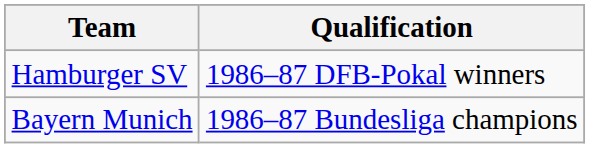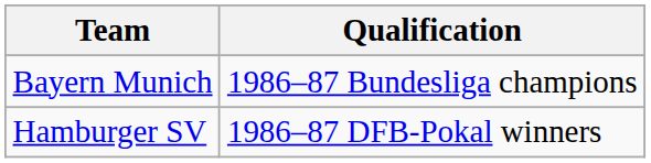 <table class="wikitable">
 <tr>
 <th>Team</th>
 <th>Qualification</th>
 </tr>
 <tr>
+<td><a href='#'>Bayern Munich</a></td>
+<td><a href='#'>1986–87 Bundesliga</a> champions</td>
+</tr>
+<tr>
 <td><a href='#'>Hamburger SV</a></td>
 <td><a href='#'>1986–87 DFB-Pokal</a> winners</td>
 </tr>
-<tr>
-<td><a href='#'>Bayern Munich</a></td>
-<td><a href='#'>1986–87 Bundesliga</a> champions</td>
-</tr>
 </table>
